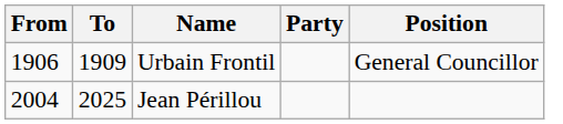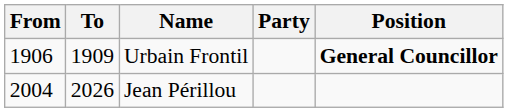 <table class="wikitable">
 <tr>
 <th>From</th>
 <th>To</th>
 <th>Name</th>
 <th>Party</th>
 <th>Position</th>
 </tr>
 <tr>
 <td>1906</td>
 <td>1909</td>
 <td>Urbain Frontil</td>
 <td></td>
-<td>General Councillor</td>
+<td><strong>General Councillor</strong></td>
 </tr>
 <tr>
 <td>2004</td>
-<td>2025</td>
+<td>2026</td>
 <td>Jean Périllou</td>
 <td></td>
 <td></td>
 </tr>
 </table>
